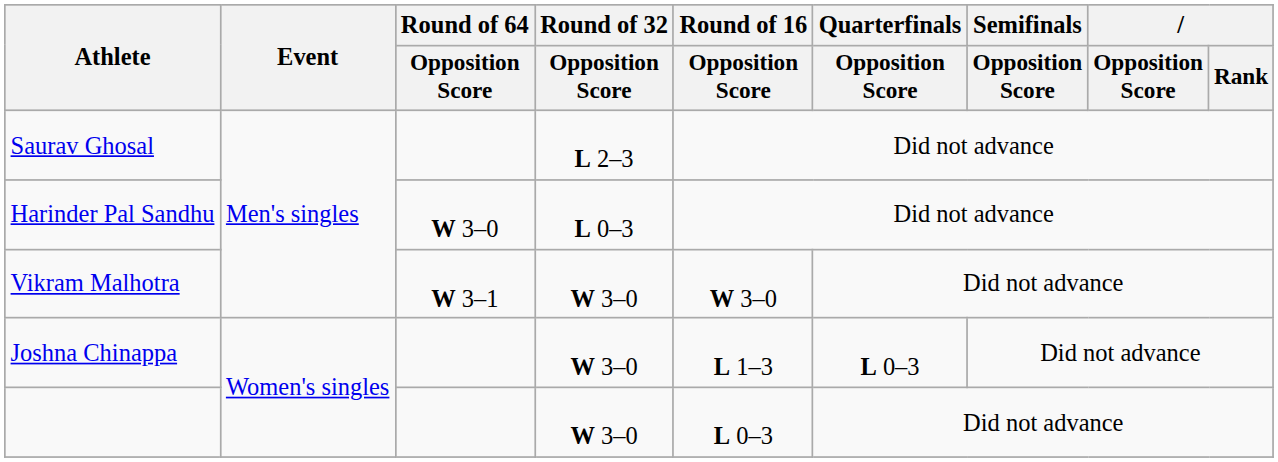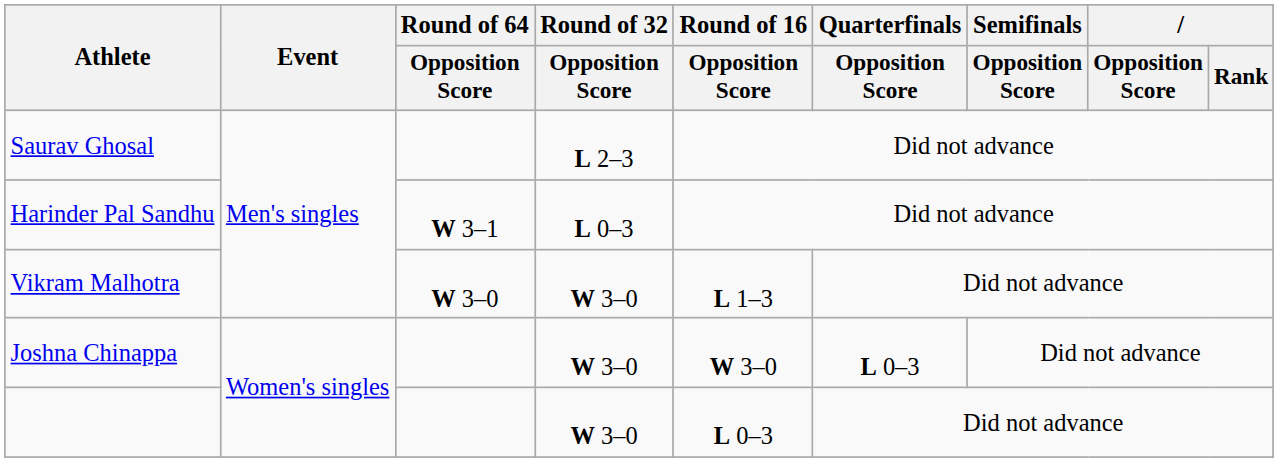 <table class=wikitable style=font-size:90%;text-align:center;>
 <tr>
 <th rowspan=2>Athlete</th>
 <th rowspan=2>Event</th>
 <th>Round of 64</th>
 <th>Round of 32</th>
 <th>Round of 16</th>
 <th>Quarterfinals</th>
 <th>Semifinals</th>
 <th colspan=2>/</th>
 </tr>
 <tr style="font-size:95%">
 <th>Opposition<br>Score</th>
 <th>Opposition<br>Score</th>
 <th>Opposition<br>Score</th>
 <th>Opposition<br>Score</th>
 <th>Opposition<br>Score</th>
 <th>Opposition<br>Score</th>
 <th>Rank</th>
 </tr>
 <tr>
 <td align=left><a href='#'>Saurav Ghosal</a></td>
 <td align=left rowspan="3"><a href='#'>Men's singles</a></td>
 <td></td>
 <td><br><strong>L</strong> 2–3</td>
 <td colspan=5>Did not advance</td>
 </tr>
 <tr>
 <td align=left><a href='#'>Harinder Pal Sandhu</a></td>
-<td><br><strong>W</strong> 3–0</td>
+<td><br><strong>W</strong> 3–1</td>
 <td><br><strong>L</strong> 0–3</td>
 <td colspan=5>Did not advance</td>
 </tr>
 <tr>
 <td align=left><a href='#'>Vikram Malhotra</a></td>
-<td><br><strong>W</strong> 3–1</td>
 <td><br><strong>W</strong> 3–0</td>
 <td><br><strong>W</strong> 3–0</td>
+<td> <br> <strong>L</strong> 1–3</td>
 <td colspan=4>Did not advance</td>
 </tr>
 <tr>
 <td align=left><a href='#'>Joshna Chinappa</a></td>
 <td align=left rowspan="2"><a href='#'>Women's singles</a></td>
 <td></td>
 <td><br><strong>W</strong> 3–0</td>
-<td> <br> <strong>L</strong> 1–3</td>
+<td><br><strong>W</strong> 3–0</td>
 <td><br><strong>L</strong> 0–3</td>
 <td colspan=3>Did not advance</td>
 </tr>
 <tr>
 <td align=left></td>
 <td></td>
 <td><br><strong>W</strong> 3–0</td>
 <td><br><strong>L</strong> 0–3</td>
 <td colspan="4">Did not advance</td>
 </tr>
 </table>
